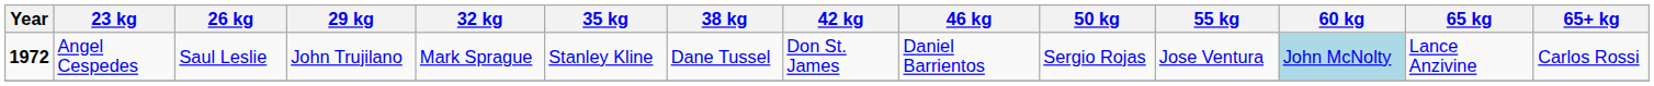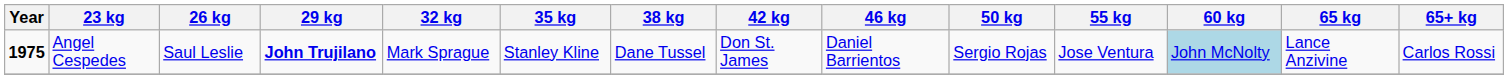 <table class="wikitable sortable"  style="font-size: 85%">
 <tr>
 <th>Year</th>
 <th width=200><a href='#'>23 kg</a></th>
 <th width=275><a href='#'>26 kg</a></th>
 <th width=275><a href='#'>29 kg</a></th>
 <th width=275><a href='#'>32 kg</a></th>
 <th width=275><a href='#'>35 kg</a></th>
 <th width=275><a href='#'>38 kg</a></th>
 <th width=275><a href='#'>42 kg</a></th>
 <th width=275><a href='#'>46 kg</a></th>
 <th width=275><a href='#'>50 kg</a></th>
 <th width=275><a href='#'>55 kg</a></th>
 <th width=275><a href='#'>60 kg</a></th>
 <th width=275><a href='#'>65 kg</a></th>
 <th width=275><a href='#'>65+ kg</a></th>
 </tr>
 <tr>
-<td><strong>1972</strong></td>
+<td><strong>1975</strong></td>
 <td> <a href='#'>Angel Cespedes</a></td>
 <td> <a href='#'>Saul Leslie</a></td>
-<td> <a href='#'>John Trujilano</a></td>
+<td><strong> <a href='#'>John Trujilano</a></strong></td>
 <td> <a href='#'>Mark Sprague</a></td>
 <td> <a href='#'>Stanley Kline</a></td>
 <td> <a href='#'>Dane Tussel</a></td>
 <td> <a href='#'>Don St. James</a></td>
 <td> <a href='#'>Daniel Barrientos</a></td>
 <td> <a href='#'>Sergio Rojas</a></td>
 <td> <a href='#'>Jose Ventura</a></td>
 <td style="background: lightblue;"> <a href='#'>John McNolty</a></td>
 <td> <a href='#'>Lance Anzivine</a></td>
 <td> <a href='#'>Carlos Rossi</a></td>
 </tr>
 <tr>
 </tr>
 </table>
